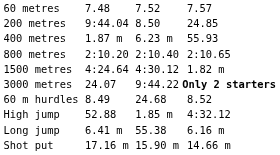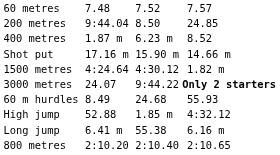 <table>
 <tr>
 <td>60 metres</td>
 <td></td>
 <td>7.48</td>
 <td></td>
 <td>7.52</td>
 <td></td>
 <td>7.57</td>
 </tr>
 <tr>
 <td>200 metres</td>
 <td></td>
 <td>9:44.04</td>
 <td></td>
 <td>8.50</td>
 <td></td>
 <td>24.85</td>
 </tr>
 <tr>
 <td>400 metres</td>
 <td></td>
 <td>1.87 m</td>
 <td></td>
 <td>6.23 m</td>
 <td></td>
-<td>55.93</td>
+<td>8.52</td>
 </tr>
 <tr>
-<td>800 metres</td>
+<td>Shot put</td>
 <td></td>
-<td>2:10.20</td>
+<td>17.16 m</td>
 <td></td>
-<td>2:10.40</td>
+<td>15.90 m</td>
 <td></td>
-<td>2:10.65</td>
+<td>14.66 m</td>
 </tr>
 <tr>
 <td>1500 metres</td>
 <td></td>
 <td>4:24.64</td>
 <td></td>
 <td>4:30.12</td>
 <td></td>
 <td>1.82 m</td>
 </tr>
 <tr>
 <td>3000 metres</td>
 <td></td>
 <td>24.07</td>
 <td></td>
 <td>9:44.22</td>
 <th colspan=2>Only 2 starters</th>
 </tr>
 <tr>
 <td>60 m hurdles</td>
 <td></td>
 <td>8.49</td>
 <td></td>
 <td>24.68</td>
 <td></td>
-<td>8.52</td>
+<td>55.93</td>
 </tr>
 <tr>
 <td>High jump</td>
 <td></td>
 <td>52.88</td>
 <td></td>
 <td>1.85 m</td>
 <td></td>
 <td>4:32.12</td>
 </tr>
 <tr>
 <td>Long jump</td>
 <td></td>
 <td>6.41 m</td>
 <td></td>
 <td>55.38</td>
 <td></td>
 <td>6.16 m</td>
 </tr>
 <tr>
-<td>Shot put</td>
+<td>800 metres</td>
 <td></td>
-<td>17.16 m</td>
+<td>2:10.20</td>
 <td></td>
-<td>15.90 m</td>
+<td>2:10.40</td>
 <td></td>
-<td>14.66 m</td>
+<td>2:10.65</td>
 </tr>
 </table>
